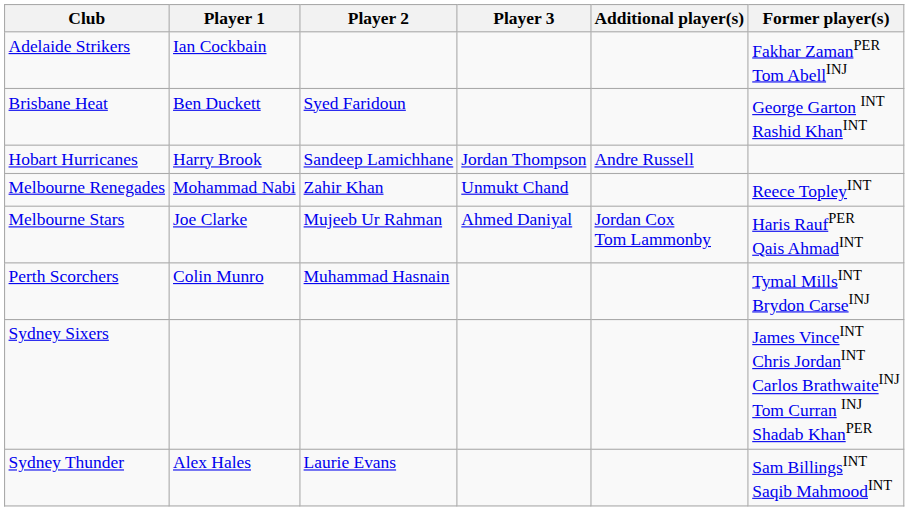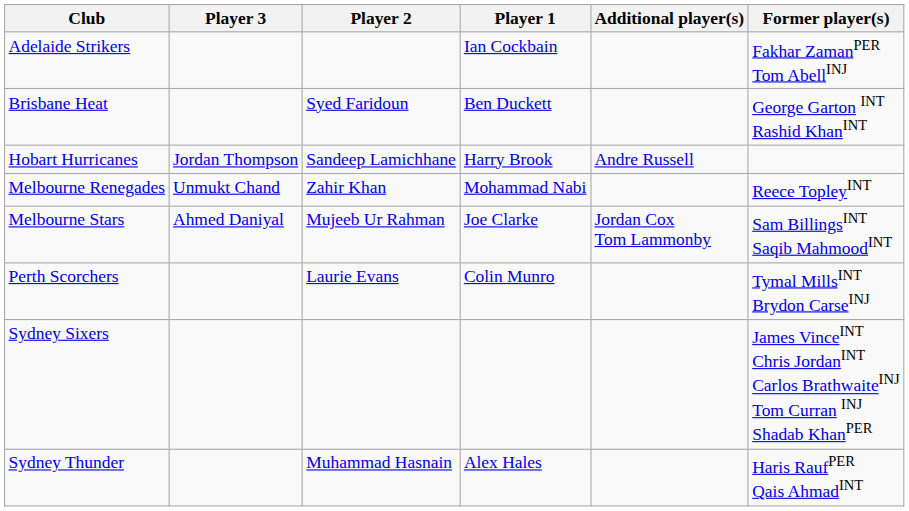 <table class="wikitable">
 <tr>
 <th>Club</th>
+<th>Player 3</th>
+<th>Player 2</th>
 <th>Player 1</th>
-<th>Player 2</th>
-<th>Player 3</th>
 <th>Additional player(s)</th>
 <th>Former player(s)</th>
 </tr>
 <tr style="vertical-align:top;">
 <td><a href='#'>Adelaide Strikers</a></td>
-<td><a href='#'>Ian Cockbain</a></td>
 <td></td>
 <td></td>
+<td><a href='#'>Ian Cockbain</a></td>
 <td></td>
 <td><a href='#'>Fakhar Zaman</a><sup>PER</sup> <br><a href='#'>Tom Abell</a><sup>INJ</sup></td>
 </tr>
 <tr style="vertical-align:top;">
 <td><a href='#'>Brisbane Heat</a></td>
+<td></td>
+<td><a href='#'>Syed Faridoun</a></td>
 <td><a href='#'>Ben Duckett</a></td>
-<td><a href='#'>Syed Faridoun</a></td>
-<td></td>
 <td></td>
 <td><a href='#'>George Garton</a> <sup>INT</sup> <br><a href='#'>Rashid Khan</a><sup>INT</sup></td>
 </tr>
 <tr style="vertical-align:top;">
 <td><a href='#'>Hobart Hurricanes</a></td>
+<td><a href='#'>Jordan Thompson</a></td>
+<td><a href='#'>Sandeep Lamichhane</a></td>
 <td><a href='#'>Harry Brook</a></td>
-<td><a href='#'>Sandeep Lamichhane</a></td>
-<td><a href='#'>Jordan Thompson</a></td>
 <td><a href='#'>Andre Russell</a></td>
 <td></td>
 </tr>
 <tr style="vertical-align:top;">
 <td><a href='#'>Melbourne Renegades</a></td>
+<td><a href='#'>Unmukt Chand</a></td>
+<td><a href='#'>Zahir Khan</a></td>
 <td><a href='#'>Mohammad Nabi</a></td>
-<td><a href='#'>Zahir Khan</a></td>
-<td><a href='#'>Unmukt Chand</a></td>
 <td></td>
 <td><a href='#'>Reece Topley</a><sup>INT</sup></td>
 </tr>
 <tr style="vertical-align:top;">
 <td><a href='#'>Melbourne Stars</a></td>
+<td><a href='#'>Ahmed Daniyal</a></td>
+<td><a href='#'>Mujeeb Ur Rahman</a></td>
 <td><a href='#'>Joe Clarke</a></td>
-<td><a href='#'>Mujeeb Ur Rahman</a></td>
-<td><a href='#'>Ahmed Daniyal</a></td>
 <td><a href='#'>Jordan Cox</a> <br>  <a href='#'>Tom Lammonby</a></td>
-<td><a href='#'>Haris Rauf</a><sup>PER</sup><br><a href='#'>Qais Ahmad</a><sup>INT</sup></td>
+<td><a href='#'>Sam Billings</a><sup>INT</sup><br><a href='#'>Saqib Mahmood</a><sup>INT</sup></td>
 </tr>
 <tr style="vertical-align:top;">
 <td><a href='#'>Perth Scorchers</a></td>
+<td></td>
+<td><a href='#'>Laurie Evans</a></td>
 <td><a href='#'>Colin Munro</a></td>
-<td><a href='#'>Muhammad Hasnain</a></td>
-<td></td>
 <td></td>
 <td><a href='#'>Tymal Mills</a><sup>INT</sup><br><a href='#'>Brydon Carse</a><sup>INJ</sup></td>
 </tr>
 <tr style="vertical-align:top;">
 <td><a href='#'>Sydney Sixers</a></td>
 <td></td>
 <td></td>
 <td></td>
 <td></td>
 <td><a href='#'>James Vince</a><sup>INT</sup><br><a href='#'>Chris Jordan</a><sup>INT</sup><br><a href='#'>Carlos Brathwaite</a><sup>INJ</sup><br><a href='#'>Tom Curran</a> <sup>INJ</sup><br><a href='#'>Shadab Khan</a><sup>PER</sup></td>
 </tr>
 <tr style="vertical-align:top;">
 <td><a href='#'>Sydney Thunder</a></td>
+<td></td>
+<td><a href='#'>Muhammad Hasnain</a></td>
 <td><a href='#'>Alex Hales</a></td>
-<td><a href='#'>Laurie Evans</a></td>
 <td></td>
-<td></td>
-<td><a href='#'>Sam Billings</a><sup>INT</sup><br><a href='#'>Saqib Mahmood</a><sup>INT</sup></td>
+<td><a href='#'>Haris Rauf</a><sup>PER</sup><br><a href='#'>Qais Ahmad</a><sup>INT</sup></td>
 </tr>
 </table>
